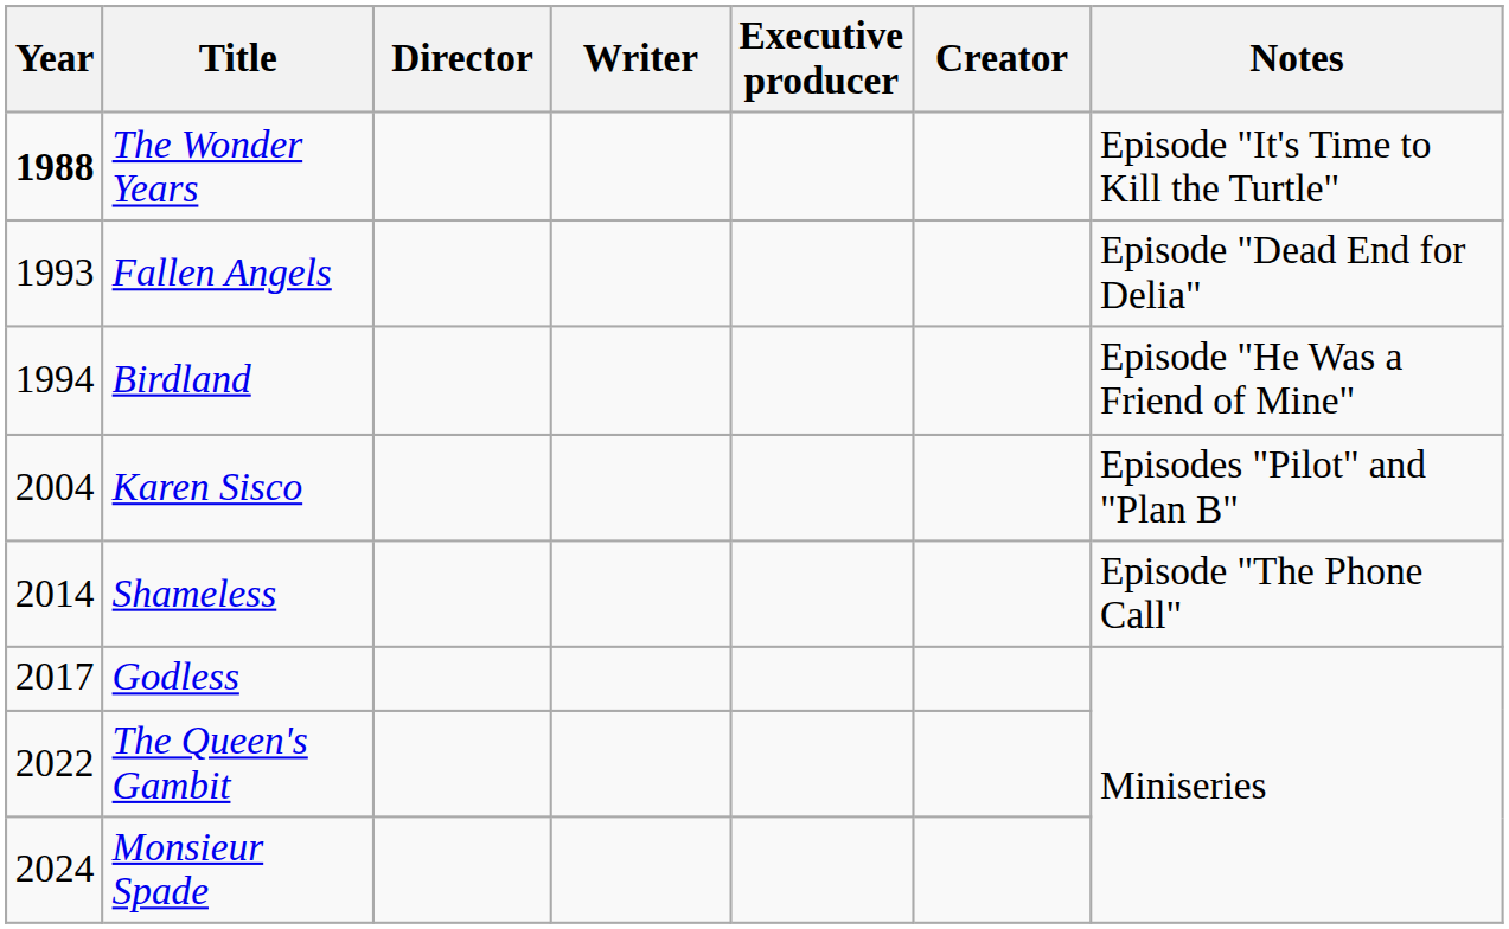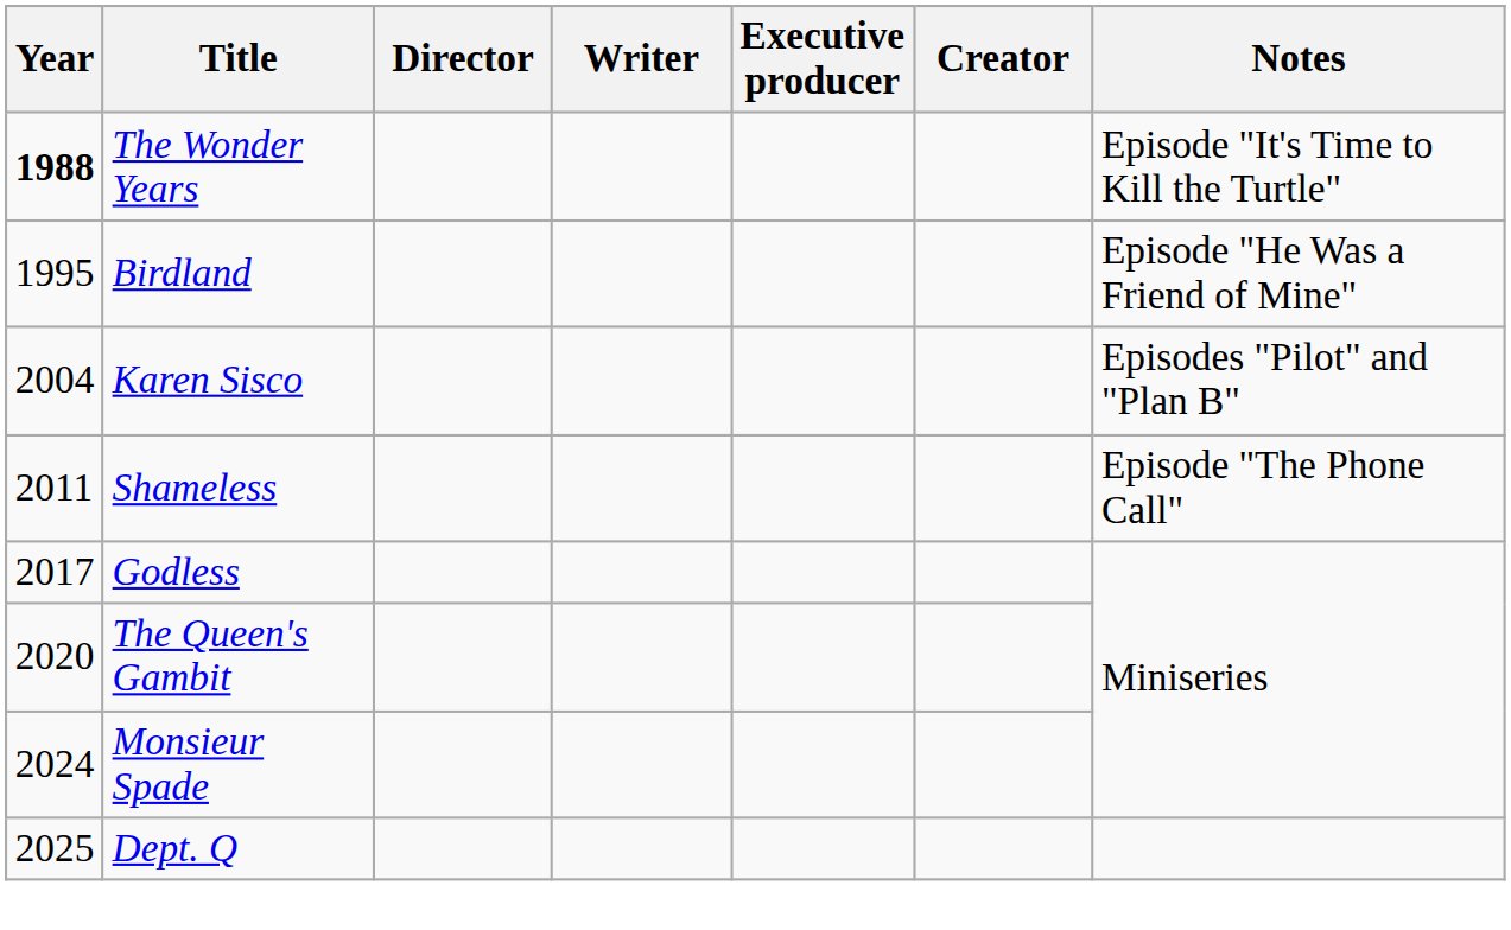 <table class=wikitable>
 <tr>
 <th>Year</th>
 <th>Title</th>
 <th width=65>Director</th>
 <th width=65>Writer</th>
 <th width=65>Executive<br>producer</th>
 <th width=65>Creator</th>
 <th>Notes</th>
 </tr>
 <tr>
 <td><strong>1988</strong></td>
 <td><em><a href='#'>The Wonder Years</a></em></td>
 <td></td>
 <td></td>
 <td></td>
 <td></td>
 <td>Episode "It's Time to Kill the Turtle"</td>
 </tr>
 <tr>
-<td>1993</td>
-<td><em><a href='#'>Fallen Angels</a></em></td>
-<td></td>
-<td></td>
-<td></td>
-<td></td>
-<td>Episode "Dead End for Delia"</td>
-</tr>
-<tr>
-<td>1994</td>
+<td>1995</td>
 <td><em><a href='#'>Birdland</a></em></td>
 <td></td>
 <td></td>
 <td></td>
 <td></td>
 <td>Episode "He Was a Friend of Mine"</td>
 </tr>
 <tr>
 <td>2004</td>
 <td><em><a href='#'>Karen Sisco</a></em></td>
 <td></td>
 <td></td>
 <td></td>
 <td></td>
 <td>Episodes "Pilot" and "Plan B"</td>
 </tr>
 <tr>
-<td>2014</td>
+<td>2011</td>
 <td><em><a href='#'>Shameless</a></em></td>
 <td></td>
 <td></td>
 <td></td>
 <td></td>
 <td>Episode "The Phone Call"</td>
 </tr>
 <tr>
 <td>2017</td>
 <td><em><a href='#'>Godless</a></em></td>
 <td></td>
 <td></td>
 <td></td>
 <td></td>
 <td rowspan=3>Miniseries</td>
 </tr>
 <tr>
-<td>2022</td>
+<td>2020</td>
 <td><em><a href='#'>The Queen's Gambit</a></em></td>
 <td></td>
 <td></td>
 <td></td>
 <td></td>
 </tr>
 <tr>
 <td>2024</td>
 <td><em><a href='#'>Monsieur Spade</a></em></td>
 <td></td>
 <td></td>
 <td></td>
 <td></td>
 </tr>
+<tr>
+<td>2025</td>
+<td><em><a href='#'>Dept. Q</a></em></td>
+<td></td>
+<td></td>
+<td></td>
+<td></td>
+<td></td>
+</tr>
 </table>
